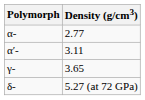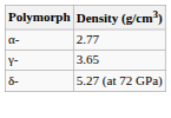 <table class="wikitable">
 <tr>
 <th>Polymorph</th>
 <th>Density (g/cm<sup>3</sup>)</th>
 </tr>
 <tr>
 <td>α‑</td>
 <td>2.77</td>
 </tr>
 <tr>
-<td>α′‑</td>
-<td>3.11</td>
-</tr>
-<tr>
 <td>γ‑</td>
 <td>3.65</td>
 </tr>
 <tr>
 <td>δ‑</td>
 <td>5.27 (at 72 GPa)</td>
 </tr>
 </table>
